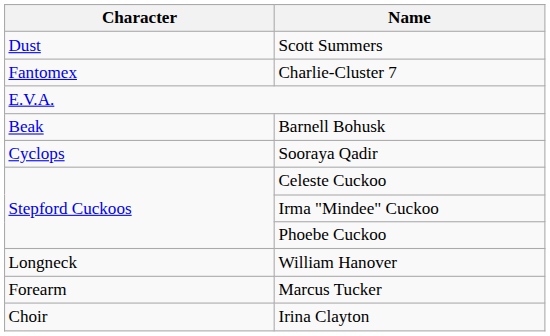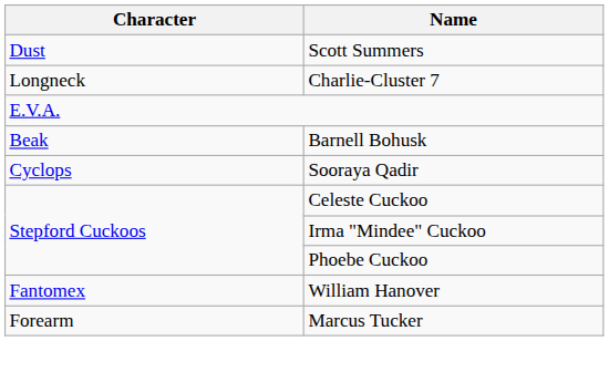 <table class="wikitable sortable " style="width:40%;">
 <tr>
 <th style="width:20%;">Character</th>
 <th style="width:20%;">Name</th>
 </tr>
 <tr>
 <td><a href='#'>Dust</a></td>
 <td>Scott Summers</td>
 </tr>
 <tr>
-<td><a href='#'>Fantomex</a></td>
+<td>Longneck</td>
 <td>Charlie-Cluster 7</td>
 </tr>
 <tr>
 <td colspan=2><a href='#'>E.V.A.</a></td>
 </tr>
 <tr>
 <td><a href='#'>Beak</a></td>
 <td>Barnell Bohusk</td>
 </tr>
 <tr>
 <td><a href='#'>Cyclops</a></td>
 <td>Sooraya Qadir</td>
 </tr>
 <tr>
 <td rowspan=3><a href='#'>Stepford Cuckoos</a></td>
 <td>Celeste Cuckoo</td>
 </tr>
 <tr>
 <td>Irma "Mindee" Cuckoo</td>
 </tr>
 <tr>
 <td>Phoebe Cuckoo</td>
 </tr>
 <tr>
-<td>Longneck</td>
+<td><a href='#'>Fantomex</a></td>
 <td>William Hanover</td>
 </tr>
 <tr>
 <td>Forearm</td>
 <td>Marcus Tucker</td>
 </tr>
-<tr>
-<td>Choir</td>
-<td>Irina Clayton</td>
-</tr>
 </table>
